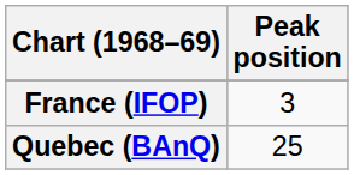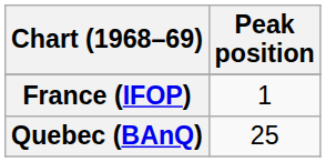 <table class="wikitable sortable plainrowheaders" style="text-align:center">
 <tr>
 <th>Chart (1968–69)</th>
 <th>Peak<br>position</th>
 </tr>
 <tr>
 </tr>
 <tr>
 <th scope="row">France (<a href='#'>IFOP</a>)</th>
-<td>3</td>
+<td>1</td>
 </tr>
 <tr>
 <th scope="row">Quebec (<a href='#'>BAnQ</a>)</th>
 <td>25</td>
 </tr>
 </table>
